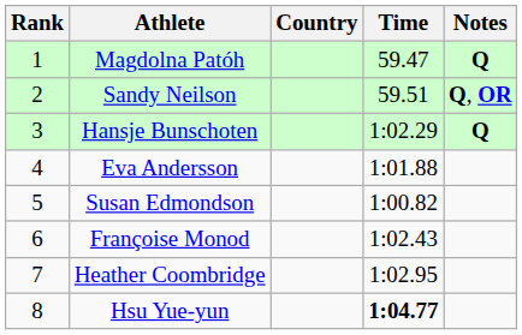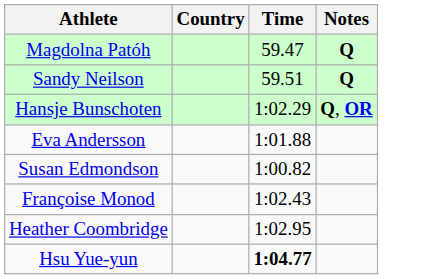 <table class="wikitable sortable" style="text-align:center">
 <tr>
-<th>Rank</th>
 <th>Athlete</th>
 <th>Country</th>
 <th>Time</th>
 <th>Notes</th>
 </tr>
 <tr bgcolor=ccffcc>
-<td>1</td>
 <td><a href='#'>Magdolna Patóh</a></td>
 <td align=left></td>
 <td>59.47</td>
 <td><strong>Q</strong></td>
 </tr>
 <tr bgcolor=ccffcc>
-<td>2</td>
 <td><a href='#'>Sandy Neilson</a></td>
 <td align=left></td>
 <td>59.51</td>
-<td><strong>Q</strong>, <strong><a href='#'>OR</a></strong></td>
+<td><strong> Q </strong></td>
 </tr>
 <tr bgcolor=ccffcc>
-<td>3</td>
 <td><a href='#'>Hansje Bunschoten</a></td>
 <td align=left></td>
 <td>1:02.29</td>
-<td><strong>Q</strong></td>
+<td><strong>Q</strong>, <strong><a href='#'>OR</a></strong></td>
 </tr>
 <tr>
-<td>4</td>
 <td><a href='#'>Eva Andersson</a></td>
 <td align=left></td>
 <td>1:01.88</td>
 <td><strong> </strong></td>
 </tr>
 <tr>
-<td>5</td>
 <td><a href='#'>Susan Edmondson</a></td>
 <td align=left></td>
 <td>1:00.82</td>
 <td><strong> </strong></td>
 </tr>
 <tr>
-<td>6</td>
 <td><a href='#'>Françoise Monod</a></td>
 <td align=left></td>
 <td>1:02.43</td>
 <td><strong> </strong></td>
 </tr>
 <tr>
-<td>7</td>
 <td><a href='#'>Heather Coombridge</a></td>
 <td align=left></td>
 <td>1:02.95</td>
 <td><strong> </strong></td>
 </tr>
 <tr>
-<td>8</td>
 <td><a href='#'>Hsu Yue-yun</a></td>
 <td align=left></td>
 <td><strong>1:04.77</strong></td>
 <td><strong> </strong></td>
 </tr>
 </table>
